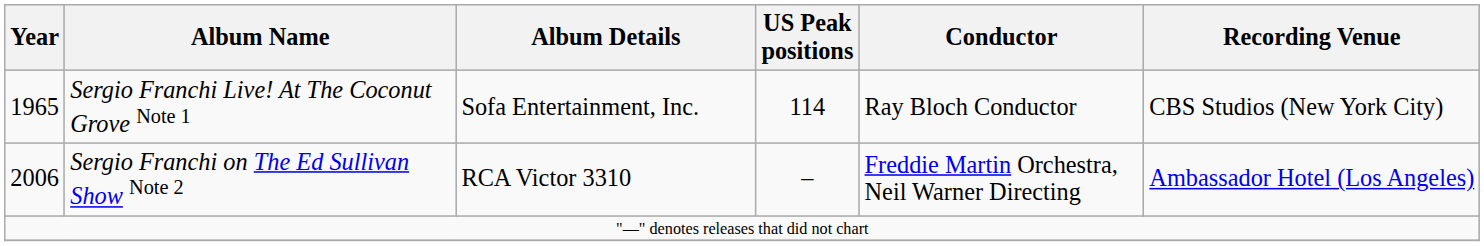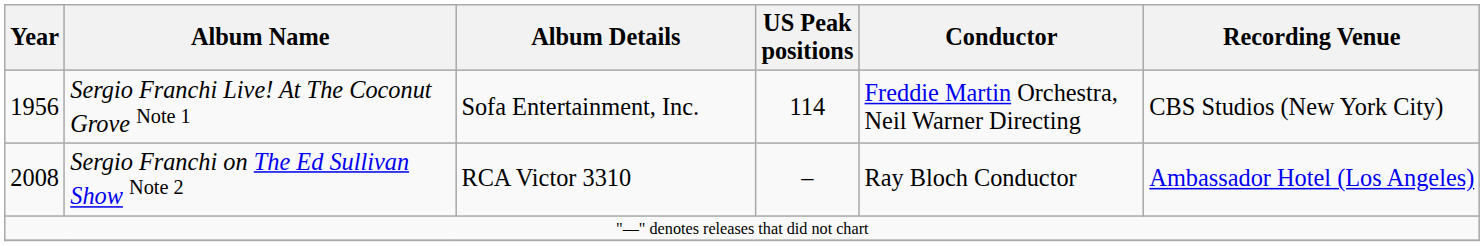 <table class="wikitable sortable">
 <tr>
 <th scope="col" width="25"><strong>Year</strong></th>
 <th scope="col" width="250"><strong>Album Name</strong></th>
 <th scope="col" width="190"><strong>Album Details</strong></th>
 <th scope="col" align="center" width="40"><strong>US Peak positions</strong></th>
 <th scope="col" width="180"><strong>Conductor</strong></th>
 <th scope="col"><strong>Recording Venue</strong></th>
 </tr>
 <tr>
-<td>1965</td>
+<td>1956</td>
 <td><em>Sergio Franchi Live! At The Coconut Grove</em> <sup>Note 1</sup></td>
 <td>Sofa Entertainment, Inc.</td>
 <td align="center">114</td>
-<td>Ray Bloch Conductor</td>
+<td><a href='#'>Freddie Martin</a> Orchestra, Neil Warner Directing</td>
 <td>CBS Studios (New York City)</td>
 </tr>
 <tr>
-<td>2006</td>
+<td>2008</td>
 <td><em>Sergio Franchi on <a href='#'>The Ed Sullivan Show</a></em> <sup>Note 2</sup></td>
 <td>RCA Victor 3310</td>
 <td align="center">–</td>
-<td><a href='#'>Freddie Martin</a> Orchestra, Neil Warner Directing</td>
+<td>Ray Bloch Conductor</td>
 <td><a href='#'>Ambassador Hotel (Los Angeles)</a></td>
 </tr>
 <tr>
 <td colspan="6" style="font-size: 8pt" align="center">"—" denotes releases that did not chart</td>
 </tr>
 <tr>
 </tr>
 </table>
